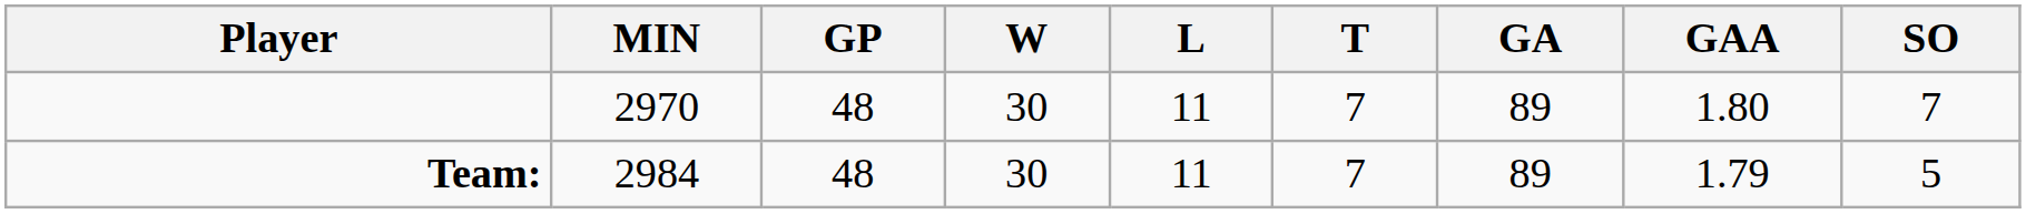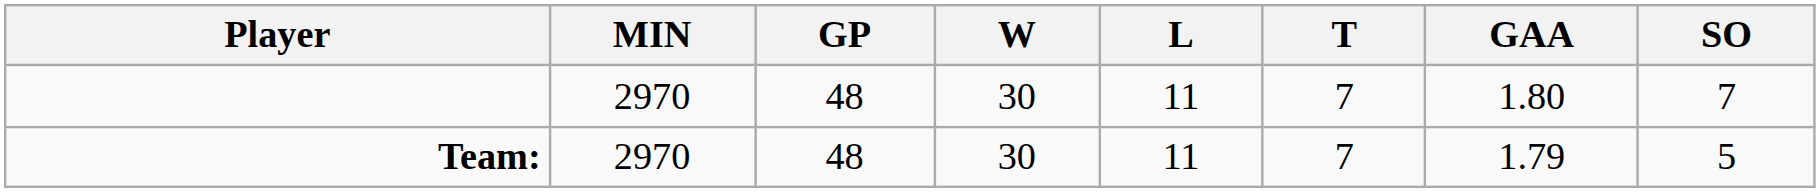 <table class="wikitable sortable" width="60%">
 <tr>
 <th bgcolor="#DDDDFF" width="10%">Player</th>
 <th width="3%" bgcolor="#DDDDFF" title="Minutes played">MIN</th>
 <th width="3%" bgcolor="#DDDDFF" title="Games played in">GP</th>
 <th width="3%" bgcolor="#DDDDFF" title="Wins">W</th>
 <th width="3%" bgcolor="#DDDDFF"title="Losses">L</th>
 <th width="3%" bgcolor="#DDDDFF" title="Ties">T</th>
-<th width="3%" bgcolor="#DDDDFF" title="Goals against">GA</th>
 <th width="3%" bgcolor="#DDDDFF" title="Goals against average">GAA</th>
 <th width="3%" bgcolor="#DDDDFF"title="Shut-outs">SO</th>
 </tr>
 <tr align="center">
 <td align="right"></td>
 <td>2970</td>
 <td>48</td>
 <td>30</td>
 <td>11</td>
 <td>7</td>
-<td>89</td>
 <td>1.80</td>
 <td>7</td>
 </tr>
 <tr align="center">
 <td align="right"><strong>Team:</strong></td>
-<td>2984</td>
+<td>2970</td>
 <td>48</td>
 <td>30</td>
 <td>11</td>
 <td>7</td>
-<td>89</td>
 <td>1.79</td>
 <td>5</td>
 </tr>
 </table>
